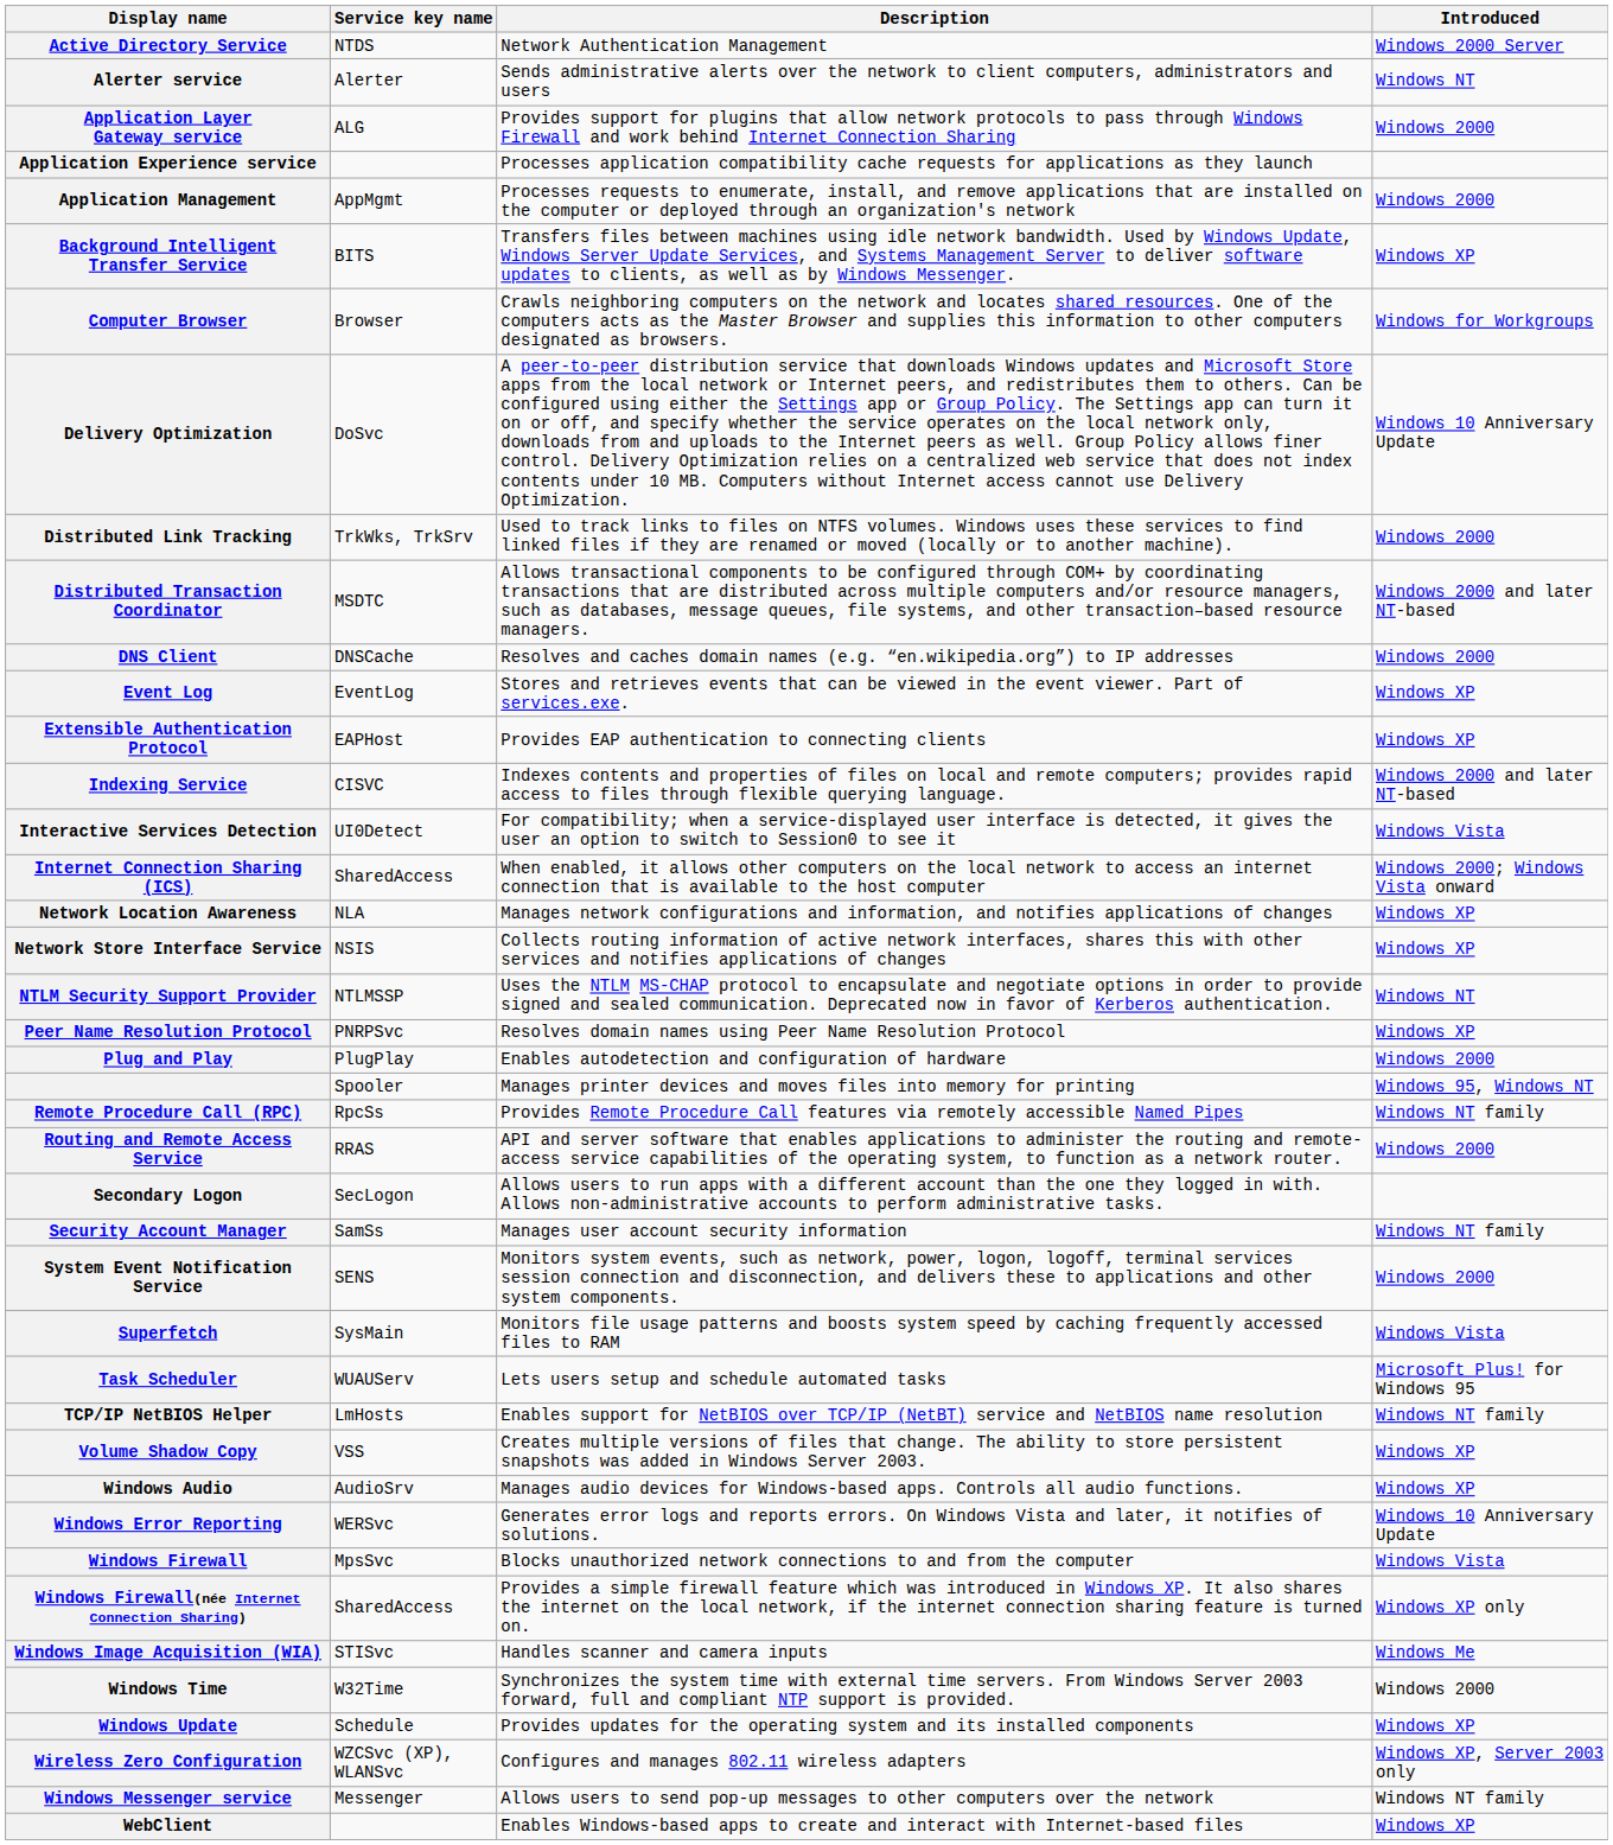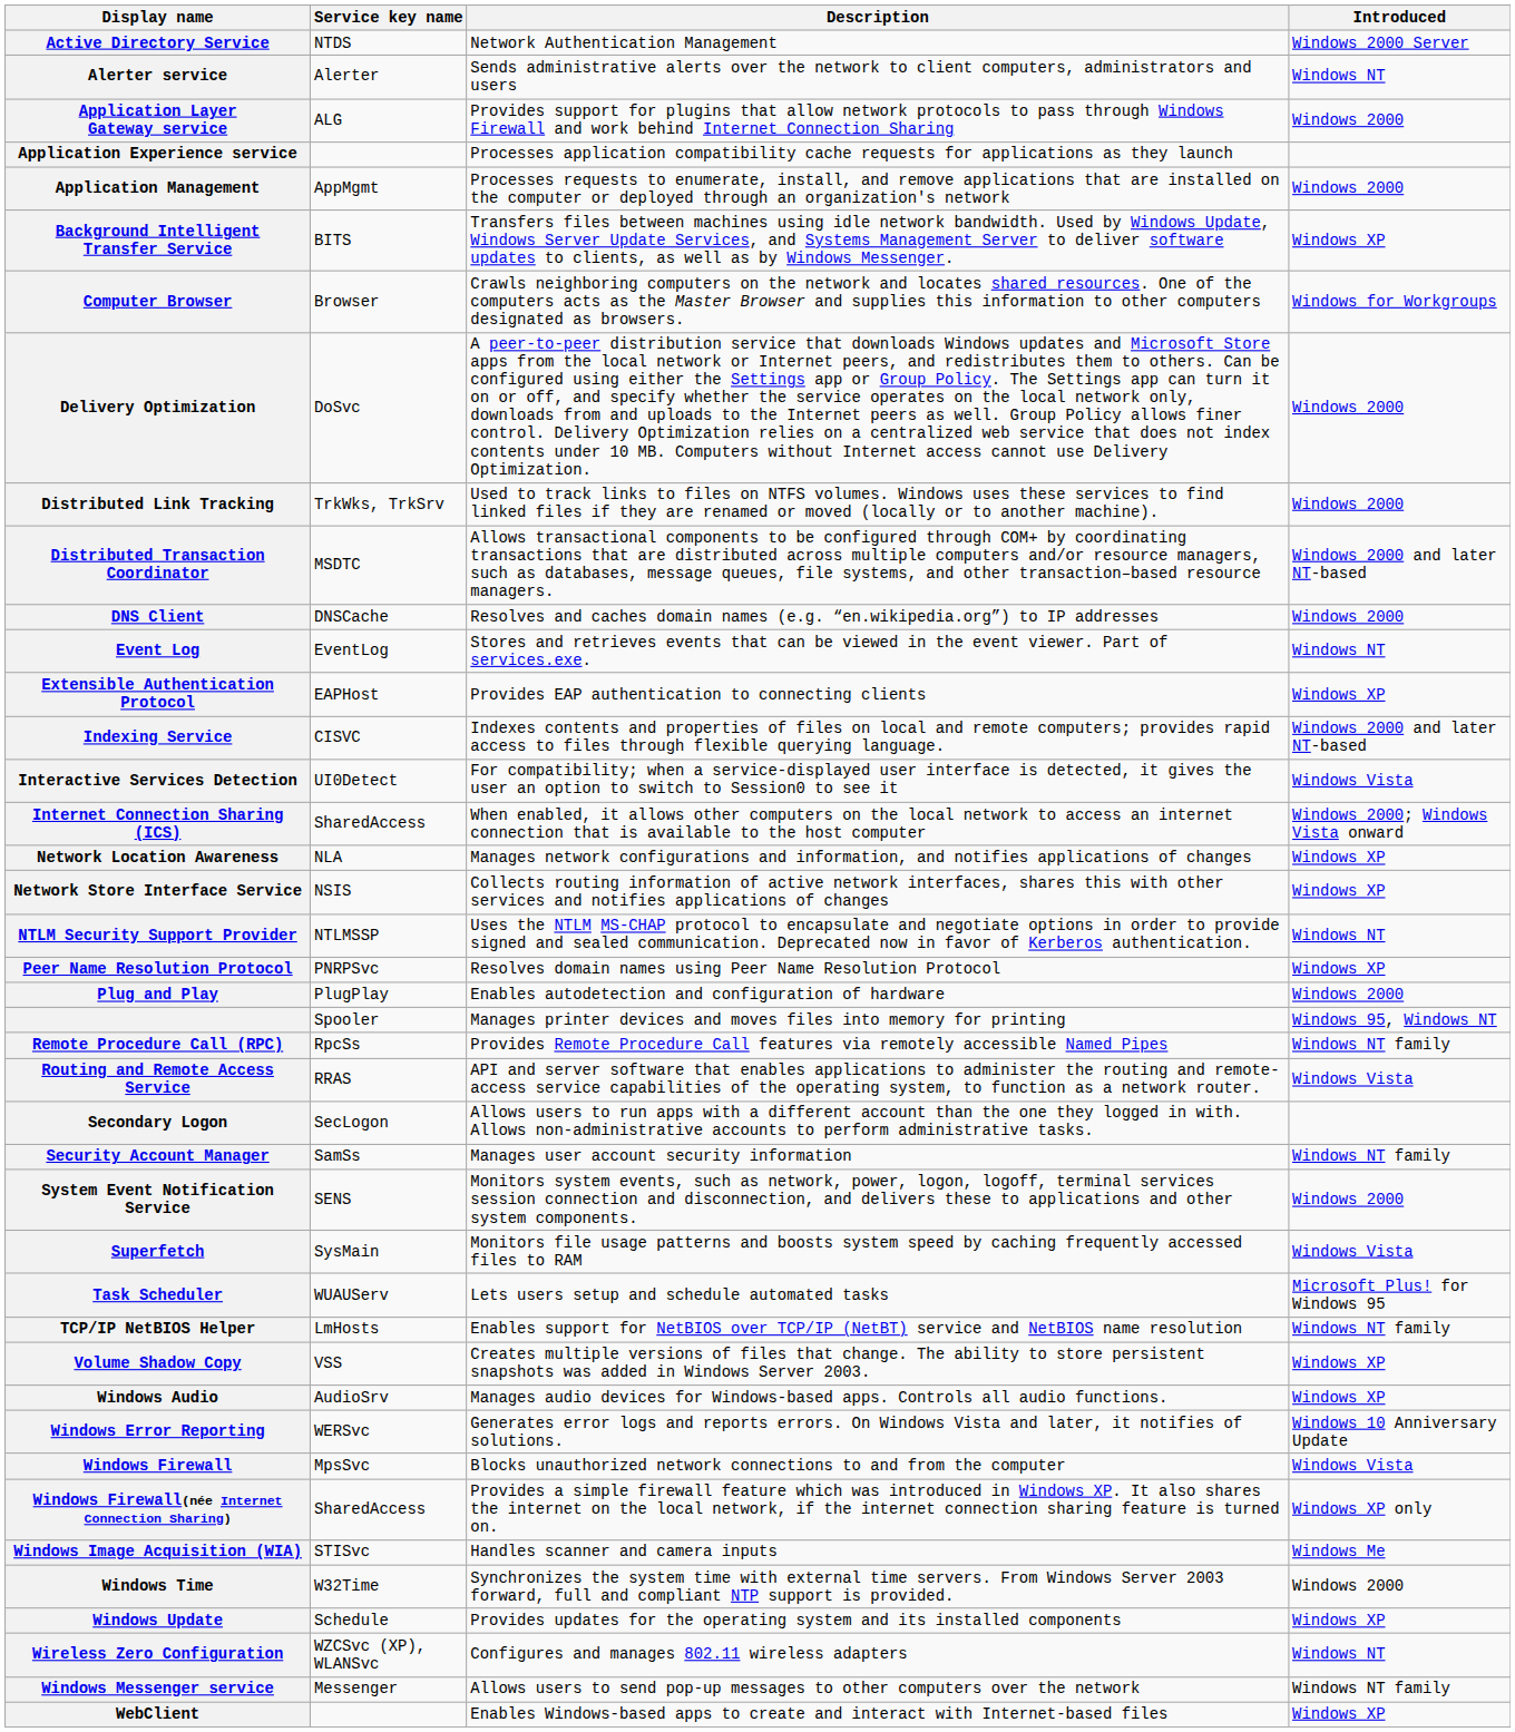 <table class="wikitable" width=100%>
 <tr>
 <th width="250" scope="col">Display name</th>
 <th width="125" scope="col">Service key name</th>
 <th scope="col">Description</th>
 <th width="180" scope="col">Introduced</th>
 </tr>
 <tr>
 <th scope="row"><a href='#'>Active Directory Service</a></th>
 <td>NTDS</td>
 <td>Network Authentication Management</td>
 <td><a href='#'>Windows 2000 Server</a></td>
 </tr>
 <tr>
 <th scope="row">Alerter service</th>
 <td>Alerter</td>
 <td>Sends administrative alerts over the network to client computers, administrators and users</td>
 <td><a href='#'>Windows NT</a></td>
 </tr>
 <tr>
 <th scope="row"><a href='#'>Application Layer<br>Gateway service</a></th>
 <td>ALG</td>
 <td>Provides support for plugins that allow network protocols to pass through <a href='#'>Windows Firewall</a> and work behind <a href='#'>Internet Connection Sharing</a></td>
 <td><a href='#'>Windows 2000</a></td>
 </tr>
 <tr>
 <th scope="row">Application Experience service</th>
 <td></td>
 <td>Processes application compatibility cache requests for applications as they launch</td>
 <td></td>
 </tr>
 <tr>
 <th scope="row">Application Management</th>
 <td>AppMgmt</td>
 <td>Processes requests to enumerate, install, and remove applications that are installed on the computer or deployed through an organization's network</td>
 <td><a href='#'>Windows 2000</a></td>
 </tr>
 <tr>
 <th scope="row"><a href='#'>Background Intelligent<br>Transfer Service</a></th>
 <td>BITS</td>
 <td>Transfers files between machines using idle network bandwidth. Used by <a href='#'>Windows Update</a>, <a href='#'>Windows Server Update Services</a>, and <a href='#'>Systems Management Server</a> to deliver <a href='#'>software updates</a> to clients, as well as by <a href='#'>Windows Messenger</a>.</td>
 <td><a href='#'>Windows XP</a></td>
 </tr>
 <tr>
 <th scope="row"><a href='#'>Computer Browser</a></th>
 <td>Browser</td>
 <td>Crawls neighboring computers on the network and locates <a href='#'>shared resources</a>. One of the computers acts as the <em>Master Browser</em> and supplies this information to other computers designated as browsers.</td>
 <td><a href='#'>Windows for Workgroups</a></td>
 </tr>
 <tr>
 <th scope="row">Delivery Optimization</th>
 <td>DoSvc</td>
 <td>A <a href='#'>peer-to-peer</a> distribution service that downloads Windows updates and <a href='#'>Microsoft Store</a> apps from the local network or Internet peers, and redistributes them to others. Can be configured using either the <a href='#'>Settings</a> app or <a href='#'>Group Policy</a>. The Settings app can turn it on or off, and specify whether the service operates on the local network only, downloads from and uploads to the Internet peers as well. Group Policy allows finer control. Delivery Optimization relies on a centralized web service that does not index contents under 10 MB. Computers without Internet access cannot use Delivery Optimization.</td>
-<td><a href='#'>Windows 10</a> Anniversary Update</td>
+<td><a href='#'>Windows 2000</a></td>
 </tr>
 <tr>
 <th scope="row">Distributed Link Tracking</th>
 <td>TrkWks, TrkSrv</td>
 <td>Used to track links to files on NTFS volumes. Windows uses these services to find linked files if they are renamed or moved (locally or to another machine).</td>
 <td><a href='#'>Windows 2000</a></td>
 </tr>
 <tr>
 <th scope="row"><a href='#'>Distributed Transaction<br>Coordinator</a></th>
 <td>MSDTC</td>
 <td>Allows transactional components to be configured through COM+ by coordinating transactions that are distributed across multiple computers and/or resource managers, such as databases, message queues, file systems, and other transaction–based resource managers.</td>
 <td><a href='#'>Windows 2000</a> and later <a href='#'>NT</a>-based</td>
 </tr>
 <tr>
 <th scope="row"><a href='#'>DNS Client</a></th>
 <td>DNSCache</td>
 <td>Resolves and caches domain names (e.g. “en.wikipedia.org”) to IP addresses</td>
 <td><a href='#'>Windows 2000</a></td>
 </tr>
 <tr>
 <th scope="row"><a href='#'>Event Log</a></th>
 <td>EventLog</td>
 <td>Stores and retrieves events that can be viewed in the event viewer. Part of <a href='#'>services.exe</a>.</td>
-<td><a href='#'>Windows XP</a></td>
+<td><a href='#'>Windows NT</a></td>
 </tr>
 <tr>
 <th scope="row"><a href='#'>Extensible Authentication Protocol</a></th>
 <td>EAPHost</td>
 <td>Provides EAP authentication to connecting clients</td>
 <td><a href='#'>Windows XP</a></td>
 </tr>
 <tr>
 <th scope="row"><a href='#'>Indexing Service</a></th>
 <td>CISVC</td>
 <td>Indexes contents and properties of files on local and remote computers; provides rapid access to files through flexible querying language.</td>
 <td><a href='#'>Windows 2000</a> and later <a href='#'>NT</a>-based</td>
 </tr>
 <tr>
 <th scope="row">Interactive Services Detection</th>
 <td>UI0Detect</td>
 <td>For compatibility; when a service-displayed user interface is detected, it gives the user an option to switch to Session0 to see it</td>
 <td><a href='#'>Windows Vista</a></td>
 </tr>
 <tr>
 <th scope="row"><a href='#'>Internet Connection Sharing (ICS)</a></th>
 <td>SharedAccess</td>
 <td>When enabled, it allows other computers on the local network to access an internet connection that is available to the host computer</td>
 <td><a href='#'>Windows 2000</a>; <a href='#'>Windows Vista</a> onward</td>
 </tr>
 <tr>
 <th scope="row">Network Location Awareness</th>
 <td>NLA</td>
 <td>Manages network configurations and information, and notifies applications of changes</td>
 <td><a href='#'>Windows XP</a></td>
 </tr>
 <tr>
 <th scope="row">Network Store Interface Service</th>
 <td>NSIS</td>
 <td>Collects routing information of active network interfaces, shares this with other services and notifies applications of changes</td>
 <td><a href='#'>Windows XP</a></td>
 </tr>
 <tr>
 <th scope="row"><a href='#'>NTLM Security Support Provider</a></th>
 <td>NTLMSSP</td>
 <td>Uses the <a href='#'>NTLM</a> <a href='#'>MS-CHAP</a> protocol to encapsulate and negotiate options in order to provide signed and sealed communication. Deprecated now in favor of <a href='#'>Kerberos</a> authentication.</td>
 <td><a href='#'>Windows NT</a></td>
 </tr>
 <tr>
 <th scope="row"><a href='#'>Peer Name Resolution Protocol</a></th>
 <td>PNRPSvc</td>
 <td>Resolves domain names using Peer Name Resolution Protocol</td>
 <td><a href='#'>Windows XP</a></td>
 </tr>
 <tr>
 <th scope="row"><a href='#'>Plug and Play</a></th>
 <td>PlugPlay</td>
 <td>Enables autodetection and configuration of hardware</td>
 <td><a href='#'>Windows 2000</a></td>
 </tr>
 <tr>
 <th scope="row"></th>
 <td>Spooler</td>
 <td>Manages printer devices and moves files into memory for printing</td>
 <td><a href='#'>Windows 95</a>, <a href='#'>Windows NT</a></td>
 </tr>
 <tr>
 <th scope="row"><a href='#'>Remote Procedure Call (RPC)</a></th>
 <td>RpcSs</td>
 <td>Provides <a href='#'>Remote Procedure Call</a> features via remotely accessible <a href='#'>Named Pipes</a></td>
 <td><a href='#'>Windows NT</a> family</td>
 </tr>
 <tr>
 <th scope="row"><a href='#'>Routing and Remote Access Service</a></th>
 <td>RRAS</td>
 <td>API and server software that enables applications to administer the routing and remote-access service capabilities of the operating system, to function as a network router.</td>
-<td><a href='#'>Windows 2000</a></td>
+<td><a href='#'>Windows Vista</a></td>
 </tr>
 <tr>
 <th scope="row">Secondary Logon</th>
 <td>SecLogon</td>
 <td>Allows users to run apps with a different account than the one they logged in with. Allows non-administrative accounts to perform administrative tasks.</td>
 </tr>
 <tr>
 <th scope="row"><a href='#'>Security Account Manager</a></th>
 <td>SamSs</td>
 <td>Manages user account security information</td>
 <td><a href='#'>Windows NT</a> family</td>
 </tr>
 <tr>
 <th scope="row">System Event Notification Service</th>
 <td>SENS</td>
 <td>Monitors system events, such as network, power, logon, logoff, terminal services session connection and disconnection, and delivers these to applications and other system components.</td>
 <td><a href='#'>Windows 2000</a></td>
 </tr>
 <tr>
 <th scope="row"><a href='#'>Superfetch</a></th>
 <td>SysMain</td>
 <td>Monitors file usage patterns and boosts system speed by caching frequently accessed files to RAM</td>
 <td><a href='#'>Windows Vista</a></td>
 </tr>
 <tr>
 <th scope="row"><a href='#'>Task Scheduler</a></th>
 <td>WUAUServ</td>
 <td>Lets users setup and schedule automated tasks</td>
 <td><a href='#'>Microsoft Plus!</a> for Windows 95</td>
 </tr>
 <tr>
 <th scope="row">TCP/IP NetBIOS Helper</th>
 <td>LmHosts</td>
 <td>Enables support for <a href='#'>NetBIOS over TCP/IP (NetBT)</a> service and <a href='#'>NetBIOS</a> name resolution</td>
 <td><a href='#'>Windows NT</a> family</td>
 </tr>
 <tr>
 <th scope="row"><a href='#'>Volume Shadow Copy</a></th>
 <td>VSS</td>
 <td>Creates multiple versions of files that change. The ability to store persistent snapshots was added in Windows Server 2003.</td>
 <td><a href='#'>Windows XP</a></td>
 </tr>
 <tr>
 <th scope="row">Windows Audio</th>
 <td>AudioSrv</td>
 <td>Manages audio devices for Windows-based apps. Controls all audio functions.</td>
 <td><a href='#'>Windows XP</a></td>
 </tr>
 <tr>
 <th scope="row"><a href='#'>Windows Error Reporting</a></th>
 <td>WERSvc</td>
 <td>Generates error logs and reports errors. On Windows Vista and later, it notifies of solutions.</td>
 <td><a href='#'>Windows 10</a> Anniversary Update</td>
 </tr>
 <tr>
 <th scope="row"><a href='#'>Windows Firewall</a></th>
 <td>MpsSvc</td>
 <td>Blocks unauthorized network connections to and from the computer</td>
 <td><a href='#'>Windows Vista</a></td>
 </tr>
 <tr>
 <th scope="row"><a href='#'>Windows Firewall</a><small>(née <a href='#'>Internet Connection Sharing</a>)</small></th>
 <td>SharedAccess</td>
 <td>Provides a simple firewall feature which was introduced in <a href='#'>Windows XP</a>. It also shares the internet on the local network, if the internet connection sharing feature is turned on.</td>
 <td><a href='#'>Windows XP</a> only</td>
 </tr>
 <tr>
 <th scope="row"><a href='#'>Windows Image Acquisition (WIA)</a></th>
 <td>STISvc</td>
 <td>Handles scanner and camera inputs</td>
 <td><a href='#'>Windows Me</a></td>
 </tr>
 <tr>
 <th scope="row">Windows Time</th>
 <td>W32Time</td>
 <td>Synchronizes the system time with external time servers. From Windows Server 2003 forward, full and compliant <a href='#'>NTP</a> support is provided.</td>
 <td>Windows 2000</td>
 </tr>
 <tr>
 <th scope="row"><a href='#'>Windows Update</a></th>
 <td>Schedule</td>
 <td>Provides updates for the operating system and its installed components</td>
 <td><a href='#'>Windows XP</a></td>
 </tr>
 <tr>
 <th scope="row"><a href='#'>Wireless Zero Configuration</a></th>
 <td>WZCSvc (XP), WLANSvc</td>
 <td>Configures and manages <a href='#'>802.11</a> wireless adapters</td>
-<td><a href='#'>Windows XP</a>, <a href='#'>Server 2003</a> only</td>
+<td><a href='#'>Windows NT</a></td>
 </tr>
 <tr>
 <th scope="row"><a href='#'>Windows Messenger service</a></th>
 <td>Messenger</td>
 <td>Allows users to send pop-up messages to other computers over the network</td>
 <td>Windows NT family</td>
 </tr>
 <tr>
 <th scope="row">WebClient</th>
 <td></td>
 <td>Enables Windows-based apps to create and interact with  Internet-based files</td>
 <td><a href='#'>Windows XP</a></td>
 </tr>
 <tr>
 </tr>
 </table>
